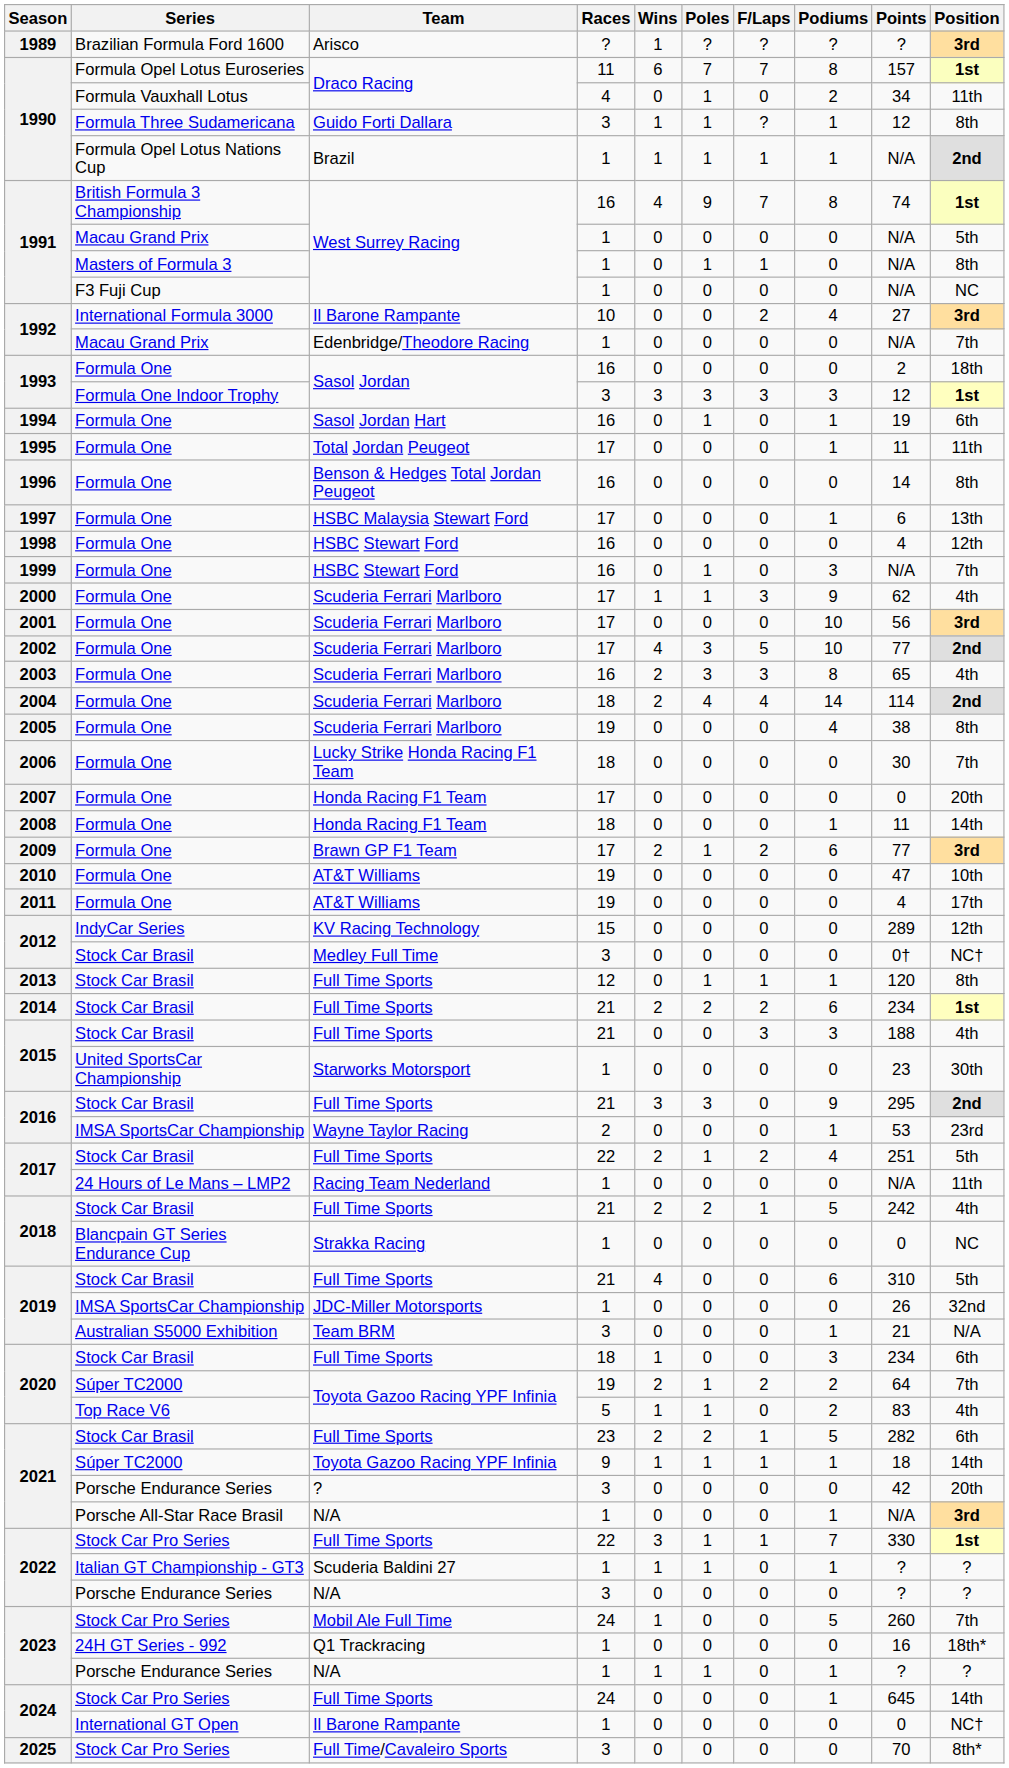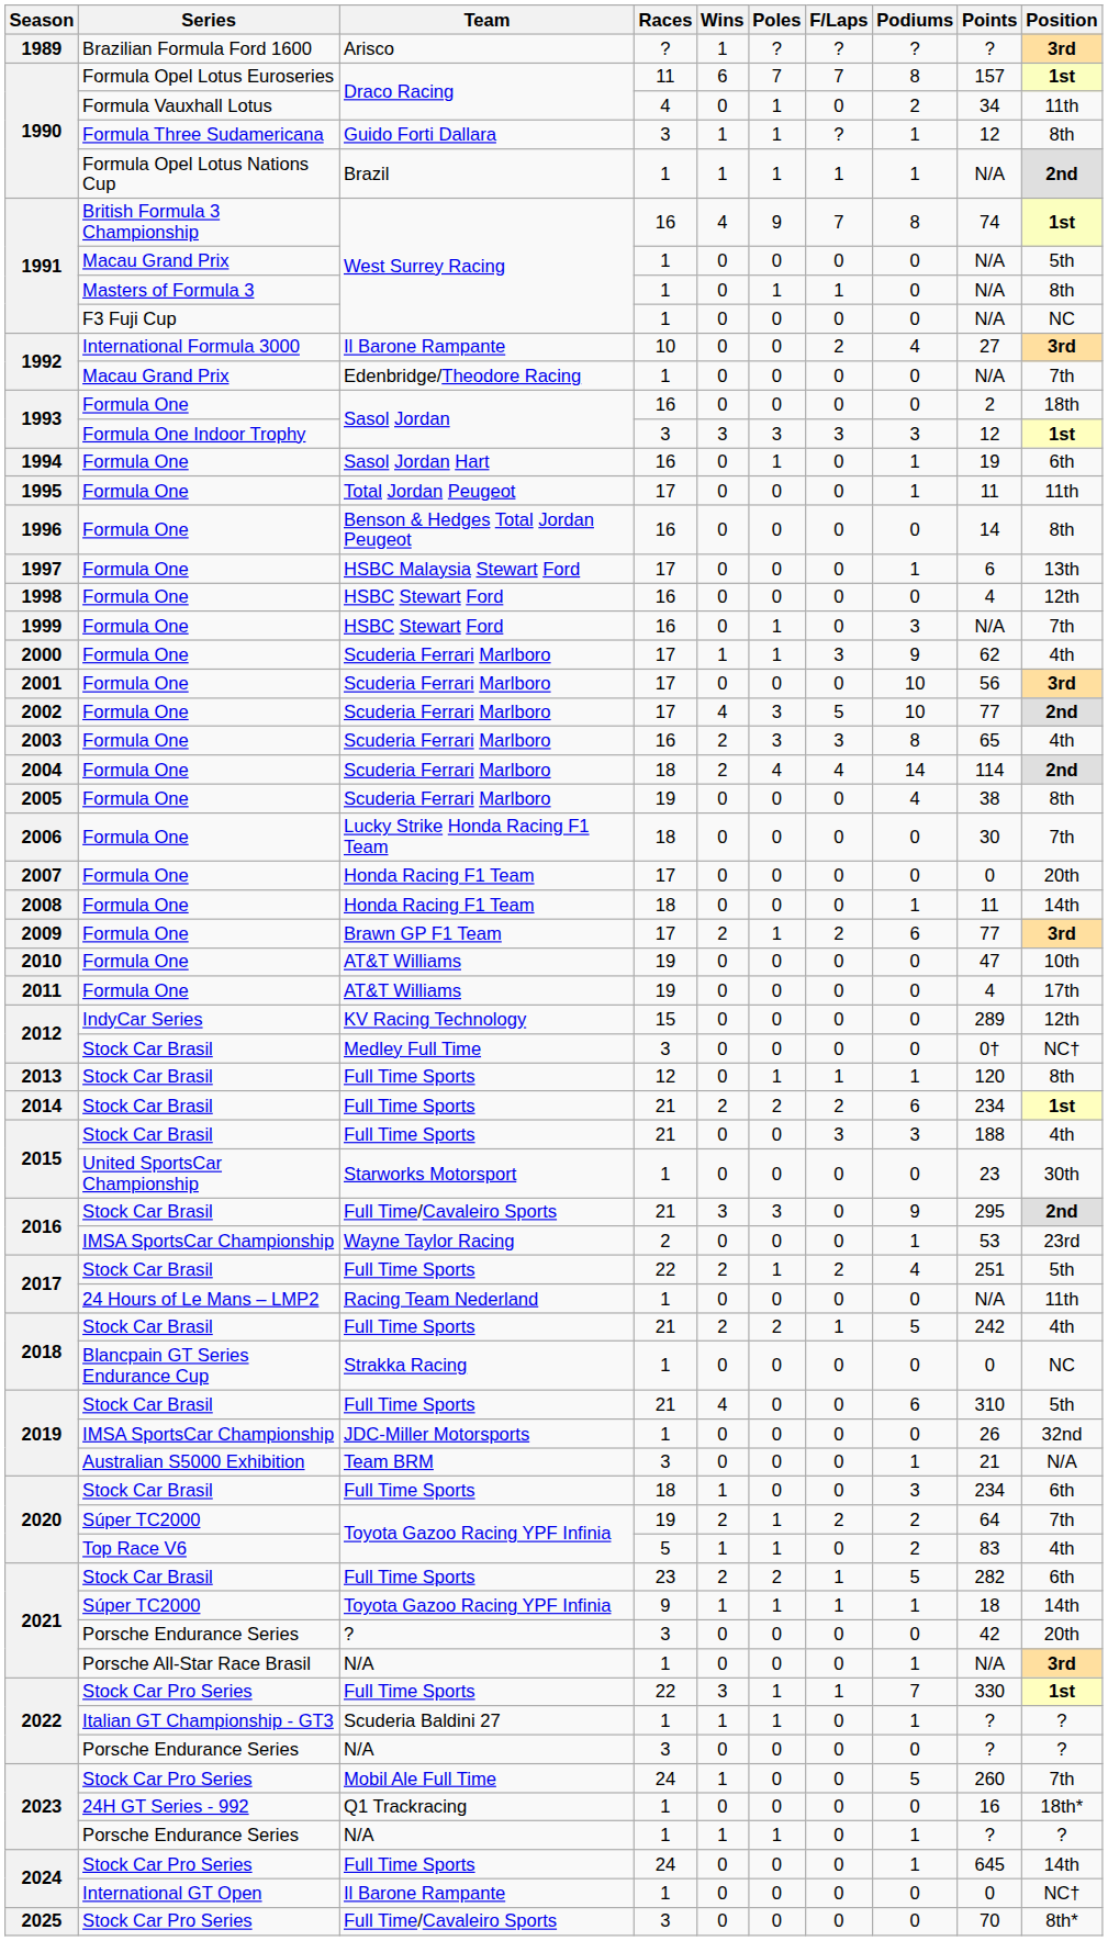 <table class="wikitable" style="font-size: 90%; text-align:center">
 <tr>
 <th>Season</th>
 <th>Series</th>
 <th>Team</th>
 <th>Races</th>
 <th>Wins</th>
 <th>Poles</th>
 <th>F/Laps</th>
 <th>Podiums</th>
 <th>Points</th>
 <th>Position</th>
 </tr>
 <tr>
 <th>1989</th>
 <td align=left>Brazilian Formula Ford 1600</td>
 <td align=left>Arisco</td>
 <td>?</td>
 <td>1</td>
 <td>?</td>
 <td>?</td>
 <td>?</td>
 <td>?</td>
 <td style="background:#FFDF9F;"><strong>3rd</strong></td>
 </tr>
 <tr>
 <th rowspan=4>1990</th>
 <td align=left>Formula Opel Lotus Euroseries</td>
 <td align=left rowspan=2><a href='#'>Draco Racing</a></td>
 <td>11</td>
 <td>6</td>
 <td>7</td>
 <td>7</td>
 <td>8</td>
 <td>157</td>
 <td style="background:#FBFFBF;"><strong>1st</strong></td>
 </tr>
 <tr>
 <td align=left>Formula Vauxhall Lotus</td>
 <td>4</td>
 <td>0</td>
 <td>1</td>
 <td>0</td>
 <td>2</td>
 <td>34</td>
 <td>11th</td>
 </tr>
 <tr>
 <td align=left><a href='#'>Formula Three Sudamericana</a></td>
 <td align=left><a href='#'>Guido Forti Dallara</a></td>
 <td>3</td>
 <td>1</td>
 <td>1</td>
 <td>?</td>
 <td>1</td>
 <td>12</td>
 <td align="center">8th</td>
 </tr>
 <tr>
 <td align=left>Formula Opel Lotus Nations Cup</td>
 <td align=left>Brazil</td>
 <td>1</td>
 <td>1</td>
 <td>1</td>
 <td>1</td>
 <td>1</td>
 <td>N/A</td>
 <td style="background:#DFDFDF;"><strong>2nd</strong></td>
 </tr>
 <tr>
 <th rowspan=4>1991</th>
 <td align=left><a href='#'>British Formula 3 Championship</a></td>
 <td align=left rowspan=4><a href='#'>West Surrey Racing</a></td>
 <td>16</td>
 <td>4</td>
 <td>9</td>
 <td>7</td>
 <td>8</td>
 <td>74</td>
 <td style="background:#FBFFBF;"><strong>1st</strong></td>
 </tr>
 <tr>
 <td align=left><a href='#'>Macau Grand Prix</a></td>
 <td>1</td>
 <td>0</td>
 <td>0</td>
 <td>0</td>
 <td>0</td>
 <td>N/A</td>
 <td>5th</td>
 </tr>
 <tr>
 <td align=left><a href='#'>Masters of Formula 3</a></td>
 <td>1</td>
 <td>0</td>
 <td>1</td>
 <td>1</td>
 <td>0</td>
 <td>N/A</td>
 <td>8th</td>
 </tr>
 <tr>
 <td align=left>F3 Fuji Cup</td>
 <td>1</td>
 <td>0</td>
 <td>0</td>
 <td>0</td>
 <td>0</td>
 <td>N/A</td>
 <td>NC</td>
 </tr>
 <tr>
 <th rowspan=2>1992</th>
 <td align=left><a href='#'>International Formula 3000</a></td>
 <td align=left><a href='#'>Il Barone Rampante</a></td>
 <td>10</td>
 <td>0</td>
 <td>0</td>
 <td>2</td>
 <td>4</td>
 <td>27</td>
 <td style="background:#FFDF9F;"><strong>3rd</strong></td>
 </tr>
 <tr>
 <td align=left><a href='#'>Macau Grand Prix</a></td>
 <td align=left>Edenbridge/<a href='#'>Theodore Racing</a></td>
 <td>1</td>
 <td>0</td>
 <td>0</td>
 <td>0</td>
 <td>0</td>
 <td>N/A</td>
 <td>7th</td>
 </tr>
 <tr>
 <th rowspan=2>1993</th>
 <td align=left><a href='#'>Formula One</a></td>
 <td align=left rowspan=2><a href='#'>Sasol</a> <a href='#'>Jordan</a></td>
 <td>16</td>
 <td>0</td>
 <td>0</td>
 <td>0</td>
 <td>0</td>
 <td>2</td>
 <td>18th</td>
 </tr>
 <tr>
 <td align=left><a href='#'>Formula One Indoor Trophy</a></td>
 <td>3</td>
 <td>3</td>
 <td>3</td>
 <td>3</td>
 <td>3</td>
 <td>12</td>
 <td style="background:#FFFFBF;"><strong>1st</strong></td>
 </tr>
 <tr>
 <th>1994</th>
 <td align=left><a href='#'>Formula One</a></td>
 <td align=left><a href='#'>Sasol</a> <a href='#'>Jordan</a> <a href='#'>Hart</a></td>
 <td>16</td>
 <td>0</td>
 <td>1</td>
 <td>0</td>
 <td>1</td>
 <td>19</td>
 <td>6th</td>
 </tr>
 <tr>
 <th>1995</th>
 <td align=left><a href='#'>Formula One</a></td>
 <td align=left><a href='#'>Total</a> <a href='#'>Jordan</a> <a href='#'>Peugeot</a></td>
 <td>17</td>
 <td>0</td>
 <td>0</td>
 <td>0</td>
 <td>1</td>
 <td>11</td>
 <td>11th</td>
 </tr>
 <tr>
 <th>1996</th>
 <td align=left><a href='#'>Formula One</a></td>
 <td align=left><a href='#'>Benson & Hedges</a> <a href='#'>Total</a> <a href='#'>Jordan</a> <a href='#'>Peugeot</a></td>
 <td>16</td>
 <td>0</td>
 <td>0</td>
 <td>0</td>
 <td>0</td>
 <td>14</td>
 <td>8th</td>
 </tr>
 <tr>
 <th>1997</th>
 <td align=left><a href='#'>Formula One</a></td>
 <td align=left><a href='#'>HSBC Malaysia</a> <a href='#'>Stewart</a> <a href='#'>Ford</a></td>
 <td>17</td>
 <td>0</td>
 <td>0</td>
 <td>0</td>
 <td>1</td>
 <td>6</td>
 <td>13th</td>
 </tr>
 <tr>
 <th>1998</th>
 <td align=left><a href='#'>Formula One</a></td>
 <td align=left><a href='#'>HSBC</a> <a href='#'>Stewart</a> <a href='#'>Ford</a></td>
 <td>16</td>
 <td>0</td>
 <td>0</td>
 <td>0</td>
 <td>0</td>
 <td>4</td>
 <td>12th</td>
 </tr>
 <tr>
 <th>1999</th>
 <td align=left><a href='#'>Formula One</a></td>
 <td align=left><a href='#'>HSBC</a> <a href='#'>Stewart</a> <a href='#'>Ford</a></td>
 <td>16</td>
 <td>0</td>
 <td>1</td>
 <td>0</td>
 <td>3</td>
 <td>N/A</td>
 <td>7th</td>
 </tr>
 <tr>
 <th>2000</th>
 <td align=left><a href='#'>Formula One</a></td>
 <td align=left><a href='#'>Scuderia Ferrari</a> <a href='#'>Marlboro</a></td>
 <td>17</td>
 <td>1</td>
 <td>1</td>
 <td>3</td>
 <td>9</td>
 <td>62</td>
 <td>4th</td>
 </tr>
 <tr>
 <th>2001</th>
 <td align=left><a href='#'>Formula One</a></td>
 <td align=left><a href='#'>Scuderia Ferrari</a> <a href='#'>Marlboro</a></td>
 <td>17</td>
 <td>0</td>
 <td>0</td>
 <td>0</td>
 <td>10</td>
 <td>56</td>
 <td style="background:#FFDF9F;"><strong>3rd</strong></td>
 </tr>
 <tr>
 <th>2002</th>
 <td align=left><a href='#'>Formula One</a></td>
 <td align=left><a href='#'>Scuderia Ferrari</a> <a href='#'>Marlboro</a></td>
 <td>17</td>
 <td>4</td>
 <td>3</td>
 <td>5</td>
 <td>10</td>
 <td>77</td>
 <td style="background:#DFDFDF;"><strong>2nd</strong></td>
 </tr>
 <tr>
 <th>2003</th>
 <td align=left><a href='#'>Formula One</a></td>
 <td align=left><a href='#'>Scuderia Ferrari</a> <a href='#'>Marlboro</a></td>
 <td>16</td>
 <td>2</td>
 <td>3</td>
 <td>3</td>
 <td>8</td>
 <td>65</td>
 <td>4th</td>
 </tr>
 <tr>
 <th>2004</th>
 <td align=left><a href='#'>Formula One</a></td>
 <td align=left><a href='#'>Scuderia Ferrari</a> <a href='#'>Marlboro</a></td>
 <td>18</td>
 <td>2</td>
 <td>4</td>
 <td>4</td>
 <td>14</td>
 <td>114</td>
 <td style="background:#DFDFDF;"><strong>2nd</strong></td>
 </tr>
 <tr>
 <th>2005</th>
 <td align=left><a href='#'>Formula One</a></td>
 <td align=left><a href='#'>Scuderia Ferrari</a> <a href='#'>Marlboro</a></td>
 <td>19</td>
 <td>0</td>
 <td>0</td>
 <td>0</td>
 <td>4</td>
 <td>38</td>
 <td>8th</td>
 </tr>
 <tr>
 <th>2006</th>
 <td align=left><a href='#'>Formula One</a></td>
 <td align=left><a href='#'>Lucky Strike</a> <a href='#'>Honda Racing F1 Team</a></td>
 <td>18</td>
 <td>0</td>
 <td>0</td>
 <td>0</td>
 <td>0</td>
 <td>30</td>
 <td>7th</td>
 </tr>
 <tr>
 <th>2007</th>
 <td align=left><a href='#'>Formula One</a></td>
 <td align=left><a href='#'>Honda Racing F1 Team</a></td>
 <td>17</td>
 <td>0</td>
 <td>0</td>
 <td>0</td>
 <td>0</td>
 <td>0</td>
 <td>20th</td>
 </tr>
 <tr>
 <th>2008</th>
 <td align=left><a href='#'>Formula One</a></td>
 <td align=left><a href='#'>Honda Racing F1 Team</a></td>
 <td>18</td>
 <td>0</td>
 <td>0</td>
 <td>0</td>
 <td>1</td>
 <td>11</td>
 <td>14th</td>
 </tr>
 <tr>
 <th>2009</th>
 <td align=left><a href='#'>Formula One</a></td>
 <td align=left><a href='#'>Brawn GP F1 Team</a></td>
 <td>17</td>
 <td>2</td>
 <td>1</td>
 <td>2</td>
 <td>6</td>
 <td>77</td>
 <td style="background:#FFDF9F;"><strong>3rd</strong></td>
 </tr>
 <tr>
 <th>2010</th>
 <td align=left><a href='#'>Formula One</a></td>
 <td align=left><a href='#'>AT&T Williams</a></td>
 <td>19</td>
 <td>0</td>
 <td>0</td>
 <td>0</td>
 <td>0</td>
 <td>47</td>
 <td>10th</td>
 </tr>
 <tr>
 <th>2011</th>
 <td align=left><a href='#'>Formula One</a></td>
 <td align=left><a href='#'>AT&T Williams</a></td>
 <td>19</td>
 <td>0</td>
 <td>0</td>
 <td>0</td>
 <td>0</td>
 <td>4</td>
 <td>17th</td>
 </tr>
 <tr>
 <th rowspan=2>2012</th>
 <td align=left><a href='#'>IndyCar Series</a></td>
 <td align=left><a href='#'>KV Racing Technology</a></td>
 <td>15</td>
 <td>0</td>
 <td>0</td>
 <td>0</td>
 <td>0</td>
 <td>289</td>
 <td>12th</td>
 </tr>
 <tr>
 <td align=left><a href='#'>Stock Car Brasil</a></td>
 <td align=left><a href='#'>Medley Full Time</a></td>
 <td>3</td>
 <td>0</td>
 <td>0</td>
 <td>0</td>
 <td>0</td>
 <td>0†</td>
 <td>NC†</td>
 </tr>
 <tr>
 <th>2013</th>
 <td align=left><a href='#'>Stock Car Brasil</a></td>
 <td align=left><a href='#'>Full Time Sports</a></td>
 <td>12</td>
 <td>0</td>
 <td>1</td>
 <td>1</td>
 <td>1</td>
 <td>120</td>
 <td>8th</td>
 </tr>
 <tr>
 <th>2014</th>
 <td align=left><a href='#'>Stock Car Brasil</a></td>
 <td align=left><a href='#'>Full Time Sports</a></td>
 <td>21</td>
 <td>2</td>
 <td>2</td>
 <td>2</td>
 <td>6</td>
 <td>234</td>
 <td style="background:#FFFFBF;"><strong>1st</strong></td>
 </tr>
 <tr>
 <th rowspan=2>2015</th>
 <td align=left><a href='#'>Stock Car Brasil</a></td>
 <td align=left><a href='#'>Full Time Sports</a></td>
 <td>21</td>
 <td>0</td>
 <td>0</td>
 <td>3</td>
 <td>3</td>
 <td>188</td>
 <td>4th</td>
 </tr>
 <tr>
 <td align="left"><a href='#'>United SportsCar Championship</a></td>
 <td align="left"><a href='#'>Starworks Motorsport</a></td>
 <td>1</td>
 <td>0</td>
 <td>0</td>
 <td>0</td>
 <td>0</td>
 <td>23</td>
 <td>30th</td>
 </tr>
 <tr>
 <th rowspan=2>2016</th>
 <td align=left><a href='#'>Stock Car Brasil</a></td>
-<td align=left><a href='#'>Full Time Sports</a></td>
+<td align=left><a href='#'>Full Time</a>/<a href='#'>Cavaleiro Sports</a></td>
 <td>21</td>
 <td>3</td>
 <td>3</td>
 <td>0</td>
 <td>9</td>
 <td>295</td>
 <td style="background:#DFDFDF;"><strong>2nd</strong></td>
 </tr>
 <tr>
 <td align="left"><a href='#'>IMSA SportsCar Championship</a></td>
 <td align="left"><a href='#'>Wayne Taylor Racing</a></td>
 <td>2</td>
 <td>0</td>
 <td>0</td>
 <td>0</td>
 <td>1</td>
 <td>53</td>
 <td>23rd</td>
 </tr>
 <tr>
 <th rowspan=2>2017</th>
 <td align=left><a href='#'>Stock Car Brasil</a></td>
 <td align=left><a href='#'>Full Time Sports</a></td>
 <td>22</td>
 <td>2</td>
 <td>1</td>
 <td>2</td>
 <td>4</td>
 <td>251</td>
 <td>5th</td>
 </tr>
 <tr>
 <td align=left><a href='#'>24 Hours of Le Mans – LMP2</a></td>
 <td align=left><a href='#'>Racing Team Nederland</a></td>
 <td>1</td>
 <td>0</td>
 <td>0</td>
 <td>0</td>
 <td>0</td>
 <td>N/A</td>
 <td>11th</td>
 </tr>
 <tr>
 <th rowspan=2>2018</th>
 <td align=left><a href='#'>Stock Car Brasil</a></td>
 <td align=left><a href='#'>Full Time Sports</a></td>
 <td>21</td>
 <td>2</td>
 <td>2</td>
 <td>1</td>
 <td>5</td>
 <td>242</td>
 <td>4th</td>
 </tr>
 <tr>
 <td align=left><a href='#'>Blancpain GT Series Endurance Cup</a></td>
 <td align=left><a href='#'>Strakka Racing</a></td>
 <td>1</td>
 <td>0</td>
 <td>0</td>
 <td>0</td>
 <td>0</td>
 <td>0</td>
 <td>NC</td>
 </tr>
 <tr>
 <th rowspan=3>2019</th>
 <td align=left><a href='#'>Stock Car Brasil</a></td>
 <td align=left><a href='#'>Full Time Sports</a></td>
 <td>21</td>
 <td>4</td>
 <td>0</td>
 <td>0</td>
 <td>6</td>
 <td>310</td>
 <td>5th</td>
 </tr>
 <tr>
 <td align=left><a href='#'>IMSA SportsCar Championship</a></td>
 <td align=left><a href='#'>JDC-Miller Motorsports</a></td>
 <td>1</td>
 <td>0</td>
 <td>0</td>
 <td>0</td>
 <td>0</td>
 <td>26</td>
 <td>32nd</td>
 </tr>
 <tr>
 <td align=left><a href='#'>Australian S5000 Exhibition</a></td>
 <td align=left><a href='#'>Team BRM</a></td>
 <td>3</td>
 <td>0</td>
 <td>0</td>
 <td>0</td>
 <td>1</td>
 <td>21</td>
 <td>N/A</td>
 </tr>
 <tr>
 <th rowspan=3>2020</th>
 <td align=left><a href='#'>Stock Car Brasil</a></td>
 <td align=left><a href='#'>Full Time Sports</a></td>
 <td>18</td>
 <td>1</td>
 <td>0</td>
 <td>0</td>
 <td>3</td>
 <td>234</td>
 <td>6th</td>
 </tr>
 <tr>
 <td align=left><a href='#'>Súper TC2000</a></td>
 <td align=left rowspan=2><a href='#'>Toyota Gazoo Racing YPF Infinia</a></td>
 <td>19</td>
 <td>2</td>
 <td>1</td>
 <td>2</td>
 <td>2</td>
 <td>64</td>
 <td>7th</td>
 </tr>
 <tr>
 <td align=left><a href='#'>Top Race V6</a></td>
 <td>5</td>
 <td>1</td>
 <td>1</td>
 <td>0</td>
 <td>2</td>
 <td>83</td>
 <td>4th</td>
 </tr>
 <tr>
 <th rowspan=4>2021</th>
 <td align=left><a href='#'>Stock Car Brasil</a></td>
 <td align=left><a href='#'>Full Time Sports</a></td>
 <td>23</td>
 <td>2</td>
 <td>2</td>
 <td>1</td>
 <td>5</td>
 <td>282</td>
 <td>6th</td>
 </tr>
 <tr>
 <td align="left"><a href='#'>Súper TC2000</a></td>
 <td align="left"><a href='#'>Toyota Gazoo Racing YPF Infinia</a></td>
 <td>9</td>
 <td>1</td>
 <td>1</td>
 <td>1</td>
 <td>1</td>
 <td>18</td>
 <td>14th</td>
 </tr>
 <tr>
 <td align="left">Porsche Endurance Series</td>
 <td align="left">?</td>
 <td>3</td>
 <td>0</td>
 <td>0</td>
 <td>0</td>
 <td>0</td>
 <td>42</td>
 <td>20th</td>
 </tr>
 <tr>
 <td align=left>Porsche All-Star Race Brasil</td>
 <td align=left>N/A</td>
 <td>1</td>
 <td>0</td>
 <td>0</td>
 <td>0</td>
 <td>1</td>
 <td>N/A</td>
 <td style="background:#FFDF9F;"><strong>3rd</strong></td>
 </tr>
 <tr>
 <th rowspan="3">2022</th>
 <td align=left><a href='#'>Stock Car Pro Series</a></td>
 <td align=left><a href='#'>Full Time Sports</a></td>
 <td>22</td>
 <td>3</td>
 <td>1</td>
 <td>1</td>
 <td>7</td>
 <td>330</td>
 <td style="background:#FFFFBF;"><strong>1st</strong></td>
 </tr>
 <tr>
 <td align=left><a href='#'>Italian GT Championship - GT3</a></td>
 <td align=left>Scuderia Baldini 27</td>
 <td>1</td>
 <td>1</td>
 <td>1</td>
 <td>0</td>
 <td>1</td>
 <td>?</td>
 <td>?</td>
 </tr>
 <tr>
 <td align=left>Porsche Endurance Series</td>
 <td align=left>N/A</td>
 <td>3</td>
 <td>0</td>
 <td>0</td>
 <td>0</td>
 <td>0</td>
 <td>?</td>
 <td>?</td>
 </tr>
 <tr>
 <th rowspan="3">2023</th>
 <td align="left"><a href='#'>Stock Car Pro Series</a></td>
 <td align="left"><a href='#'>Mobil Ale Full Time</a></td>
 <td>24</td>
 <td>1</td>
 <td>0</td>
 <td>0</td>
 <td>5</td>
 <td>260</td>
 <td>7th</td>
 </tr>
 <tr>
 <td align="left"><a href='#'>24H GT Series - 992</a></td>
 <td align="left">Q1 Trackracing</td>
 <td>1</td>
 <td>0</td>
 <td>0</td>
 <td>0</td>
 <td>0</td>
 <td>16</td>
 <td>18th*</td>
 </tr>
 <tr>
 <td align="left">Porsche Endurance Series</td>
 <td align="left">N/A</td>
 <td>1</td>
 <td>1</td>
 <td>1</td>
 <td>0</td>
 <td>1</td>
 <td>?</td>
 <td>?</td>
 </tr>
 <tr>
 <th rowspan="2">2024</th>
 <td align=left><a href='#'>Stock Car Pro Series</a></td>
 <td align=left><a href='#'>Full Time Sports</a></td>
 <td>24</td>
 <td>0</td>
 <td>0</td>
 <td>0</td>
 <td>1</td>
 <td>645</td>
 <td>14th</td>
 </tr>
 <tr>
 <td align=left><a href='#'>International GT Open</a></td>
 <td align=left><a href='#'>Il Barone Rampante</a></td>
 <td>1</td>
 <td>0</td>
 <td>0</td>
 <td>0</td>
 <td>0</td>
 <td>0</td>
 <td>NC†</td>
 </tr>
 <tr>
 <th>2025</th>
 <td align=left><a href='#'>Stock Car Pro Series</a></td>
 <td align=left><a href='#'>Full Time</a>/<a href='#'>Cavaleiro Sports</a></td>
 <td>3</td>
 <td>0</td>
 <td>0</td>
 <td>0</td>
 <td>0</td>
 <td>70</td>
 <td>8th*</td>
 </tr>
 </table>
